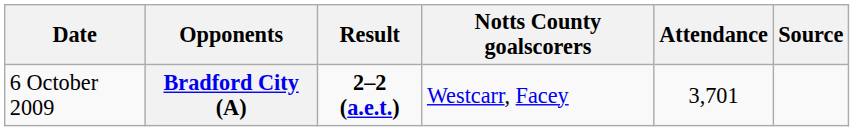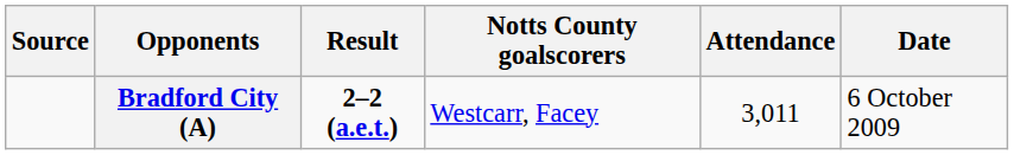 <table class="wikitable plainrowheaders sortable">
 <tr>
-<th scope=col>Date</th>
+<th scope=col class=unsortable>Source</th>
 <th scope=col>Opponents</th>
 <th scope=col>Result</th>
 <th scope=col class=unsortable>Notts County goalscorers</th>
 <th scope=col>Attendance</th>
-<th scope=col class=unsortable>Source</th>
+<th scope=col>Date</th>
 </tr>
 <tr>
-<td>6 October 2009</td>
+<td align=center></td>
 <th scope=row><a href='#'>Bradford City</a> (A)</th>
 <td align=center><strong>2–2 (<a href='#'>a.e.t.</a>)</strong></td>
 <td><a href='#'>Westcarr</a>, <a href='#'>Facey</a></td>
-<td align=center>3,701</td>
-<td align=center></td>
+<td align=center>3,011</td>
+<td>6 October 2009</td>
 </tr>
 </table>
